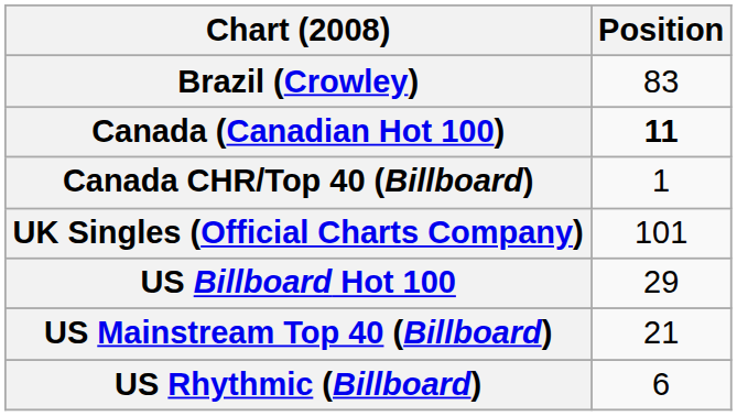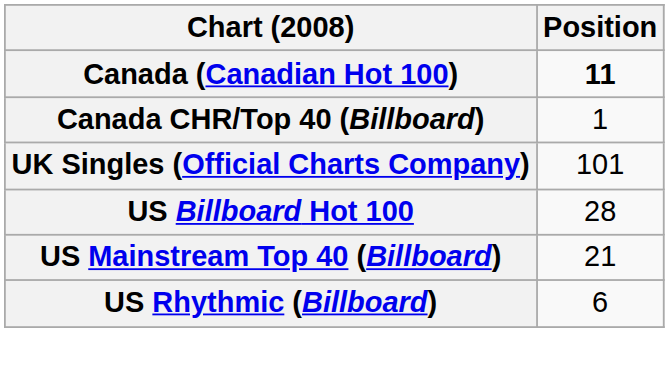 <table class="wikitable plainrowheaders sortable" style="text-align:center">
 <tr>
 <th scope="col">Chart (2008)</th>
 <th scope="col">Position</th>
-</tr>
-<tr>
-<th scope="row">Brazil (<a href='#'>Crowley</a>)</th>
-<td>83</td>
 </tr>
 <tr>
 <th scope="row">Canada (<a href='#'>Canadian Hot 100</a>)</th>
 <td><strong>11</strong></td>
 </tr>
 <tr>
 <th scope="row">Canada CHR/Top 40 (<em>Billboard</em>)</th>
 <td>1</td>
 </tr>
 <tr>
 <th scope="row">UK Singles (<a href='#'>Official Charts Company</a>)</th>
 <td align="center">101</td>
 </tr>
 <tr>
 <th scope="row">US <a href='#'><em>Billboard</em> Hot 100</a></th>
-<td align="center">29</td>
+<td align="center">28</td>
 </tr>
 <tr>
 <th scope="row">US <a href='#'>Mainstream Top 40</a> (<em><a href='#'>Billboard</a></em>)</th>
 <td align="center">21</td>
 </tr>
 <tr>
 <th scope="row">US <a href='#'>Rhythmic</a> (<em><a href='#'>Billboard</a></em>)</th>
 <td align="center">6</td>
 </tr>
 </table>
